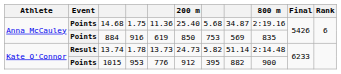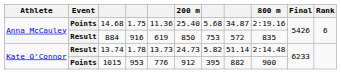 <table class="wikitable" style="font-size:90%; text-align:center">
 <tr>
 <th>Athlete</th>
 <th>Event</th>
 <th></th>
 <th></th>
 <th></th>
 <th>200 m</th>
 <th></th>
 <th></th>
 <th>800 m</th>
 <th>Final</th>
 <th>Rank</th>
 </tr>
 <tr>
 <td rowspan="2" style="text-align:left;"><a href='#'>Anna McCauley</a></td>
 <th style="font-size:95%">Points</th>
 <td>14.68</td>
 <td>1.75</td>
 <td>11.36</td>
 <td>25.40</td>
 <td>5.68</td>
 <td>34.87</td>
 <td>2:19.16</td>
 <td rowspan=2>5426</td>
 <td rowspan=2>6</td>
 </tr>
 <tr>
-<th style="font-size:95%">Points</th>
+<th style="font-size:95%">Result</th>
 <td>884</td>
 <td>916</td>
 <td>619</td>
 <td>850</td>
 <td>753</td>
-<td>569</td>
+<td>572</td>
 <td>835</td>
 </tr>
 <tr>
 <td rowspan="2" style="text-align:left;"><a href='#'>Kate O'Connor</a></td>
 <th style="font-size:95%">Result</th>
 <td>13.74</td>
 <td>1.78</td>
 <td>13.73</td>
 <td>24.73</td>
 <td>5.82</td>
 <td>51.14</td>
 <td>2:14.48</td>
 <td rowspan=2>6233</td>
 <td rowspan=2></td>
 </tr>
 <tr>
 <th style="font-size:95%">Points</th>
 <td>1015</td>
 <td>953</td>
 <td>776</td>
 <td>912</td>
 <td>395</td>
 <td>882</td>
 <td>900</td>
 </tr>
 </table>
